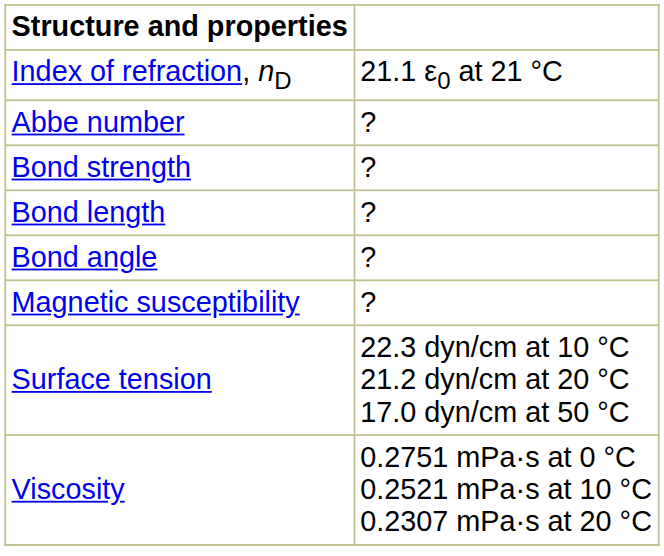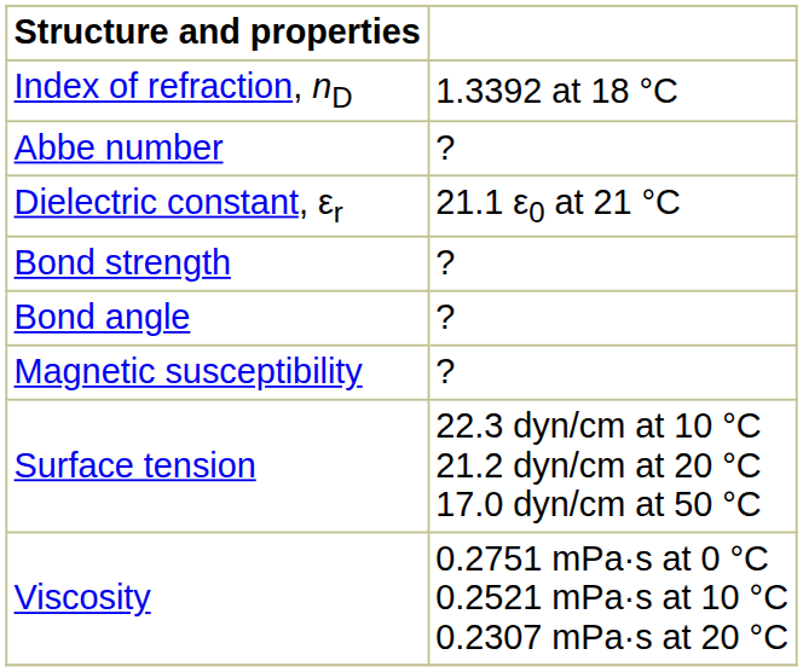 <table border="1" cellspacing="0" cellpadding="3" style="margin: 0 0 0 0.5em; background: #FFFFFF; border-collapse: collapse; border-color: #C0C090;">
 <tr>
 <th>Structure and properties</th>
 </tr>
 <tr>
 <td><a href='#'>Index of refraction</a>, <em>n</em><sub>D</sub></td>
-<td>21.1 ε<sub>0</sub> at 21 °C </td>
+<td>1.3392 at 18 °C </td>
 </tr>
 <tr>
 <td><a href='#'>Abbe number</a></td>
 <td>? </td>
 </tr>
 <tr>
-<td><a href='#'>Bond strength</a></td>
-<td>? </td>
+<td><a href='#'>Dielectric constant</a>, ε<sub>r</sub></td>
+<td>21.1 ε<sub>0</sub> at 21 °C </td>
 </tr>
 <tr>
-<td><a href='#'>Bond length</a></td>
+<td><a href='#'>Bond strength</a></td>
 <td>? </td>
 </tr>
 <tr>
 <td><a href='#'>Bond angle</a></td>
 <td>? </td>
 </tr>
 <tr>
 <td><a href='#'>Magnetic susceptibility</a></td>
 <td>? </td>
 </tr>
 <tr>
 <td><a href='#'>Surface tension</a></td>
 <td>22.3 dyn/cm at 10 °C<br>21.2 dyn/cm at 20 °C<br>17.0 dyn/cm at 50 °C</td>
 </tr>
 <tr>
 <td><a href='#'>Viscosity</a></td>
 <td>0.2751 mPa·s at 0 °C<br>0.2521 mPa·s at 10 °C<br>0.2307 mPa·s at 20 °C</td>
 </tr>
 <tr>
 </tr>
 </table>
